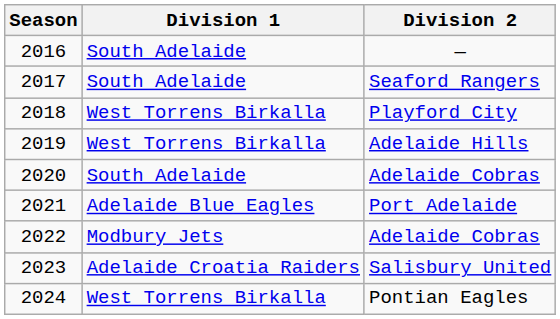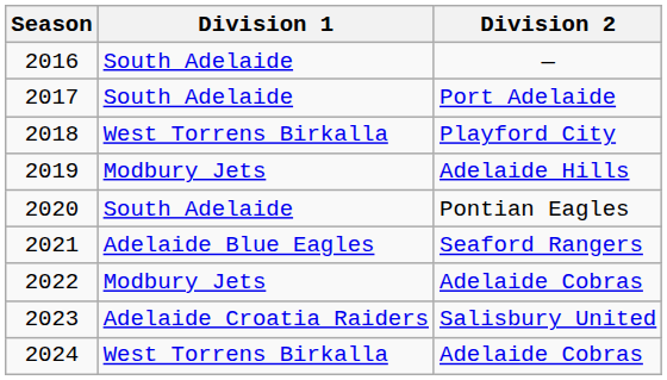 <table class="wikitable">
 <tr>
 <th>Season</th>
 <th>Division 1</th>
 <th>Division 2</th>
 </tr>
 <tr>
 <td align="center">2016</td>
 <td><a href='#'>South Adelaide</a></td>
 <td align="center">—</td>
 </tr>
 <tr>
 <td align="center">2017</td>
 <td><a href='#'>South Adelaide</a></td>
-<td><a href='#'>Seaford Rangers</a></td>
+<td><a href='#'>Port Adelaide</a></td>
 </tr>
 <tr>
 <td align="center">2018</td>
 <td><a href='#'>West Torrens Birkalla</a></td>
 <td><a href='#'>Playford City</a></td>
 </tr>
 <tr>
 <td align="center">2019</td>
-<td><a href='#'>West Torrens Birkalla</a></td>
+<td><a href='#'>Modbury Jets</a></td>
 <td><a href='#'>Adelaide Hills</a></td>
 </tr>
 <tr>
 <td align="center">2020</td>
 <td><a href='#'>South Adelaide</a></td>
-<td><a href='#'>Adelaide Cobras</a></td>
+<td>Pontian Eagles</td>
 </tr>
 <tr>
 <td align="center">2021</td>
 <td><a href='#'>Adelaide Blue Eagles</a></td>
-<td><a href='#'>Port Adelaide</a></td>
+<td><a href='#'>Seaford Rangers</a></td>
 </tr>
 <tr>
 <td align="center">2022</td>
 <td><a href='#'>Modbury Jets</a></td>
 <td><a href='#'>Adelaide Cobras</a></td>
 </tr>
 <tr>
 <td align="center">2023</td>
 <td><a href='#'>Adelaide Croatia Raiders</a></td>
 <td><a href='#'>Salisbury United</a></td>
 </tr>
 <tr>
 <td align="center">2024</td>
 <td><a href='#'>West Torrens Birkalla</a></td>
-<td>Pontian Eagles</td>
+<td><a href='#'>Adelaide Cobras</a></td>
 </tr>
 </table>
